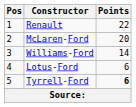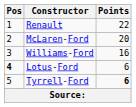 <table class="wikitable" style="font-size: 95%;">
 <tr>
 <th>Pos</th>
 <th>Constructor</th>
 <th>Points</th>
 </tr>
 <tr>
 <td>1</td>
 <td> <a href='#'>Renault</a></td>
 <td align="right">22</td>
 </tr>
 <tr>
 <td>2</td>
 <td> <a href='#'>McLaren</a>-<a href='#'>Ford</a></td>
 <td align="right">20</td>
 </tr>
 <tr>
 <td>3</td>
 <td> <a href='#'>Williams</a>-<a href='#'>Ford</a></td>
-<td align="right">14</td>
+<td align="right">16</td>
 </tr>
 <tr>
-<td>4</td>
+<td><strong>4</strong></td>
 <td> <a href='#'>Lotus</a>-<a href='#'>Ford</a></td>
 <td align="right">6</td>
 </tr>
 <tr>
 <td>5</td>
 <td> <a href='#'>Tyrrell</a>-<a href='#'>Ford</a></td>
 <td align="right"><strong>6</strong></td>
 </tr>
 <tr>
 <th colspan=4>Source:</th>
 </tr>
 </table>
